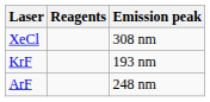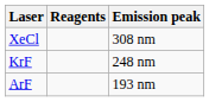 <table class="wikitable" style="float:right">
 <tr>
 <th>Laser</th>
 <th>Reagents</th>
 <th>Emission peak</th>
 </tr>
 <tr>
 <td><a href='#'>XeCl</a></td>
 <td></td>
 <td>308 nm</td>
 </tr>
 <tr>
 <td><a href='#'>KrF</a></td>
 <td></td>
-<td>193 nm</td>
+<td>248 nm</td>
 </tr>
 <tr>
 <td><a href='#'>ArF</a></td>
 <td></td>
-<td>248 nm</td>
+<td>193 nm</td>
 </tr>
 </table>
